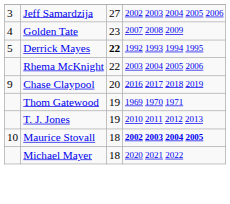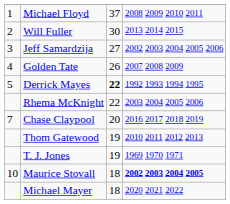 <table class="wikitable">
 <tr>
+</tr>
+<tr>
+<td>1</td>
+<td><a href='#'>Michael Floyd</a></td>
+<td>37</td>
+<td style="font-size:80%;"><a href='#'>2008</a> <a href='#'>2009</a> <a href='#'>2010</a> <a href='#'>2011</a></td>
+</tr>
+<tr>
+<td>2</td>
+<td><a href='#'>Will Fuller</a></td>
+<td>30</td>
+<td style="font-size:80%;"><a href='#'>2013</a> <a href='#'>2014</a> <a href='#'>2015</a></td>
 </tr>
 <tr>
 <td>3</td>
 <td><a href='#'>Jeff Samardzija</a></td>
 <td>27</td>
 <td style="font-size:80%;"><a href='#'>2002</a> <a href='#'>2003</a> <a href='#'>2004</a> <a href='#'>2005</a> <a href='#'>2006</a></td>
 </tr>
 <tr>
 <td>4</td>
 <td><a href='#'>Golden Tate</a></td>
-<td>23</td>
+<td>26</td>
 <td style="font-size:80%;"><a href='#'>2007</a> <a href='#'>2008</a> <a href='#'>2009</a></td>
 </tr>
 <tr>
 <td>5</td>
 <td><a href='#'>Derrick Mayes</a></td>
 <td><strong>22</strong></td>
 <td style="font-size:80%;"><a href='#'>1992</a> <a href='#'>1993</a> <a href='#'>1994</a> <a href='#'>1995</a></td>
 </tr>
 <tr>
 <td></td>
 <td><a href='#'>Rhema McKnight</a></td>
 <td>22</td>
 <td style="font-size:80%;"><a href='#'>2003</a> <a href='#'>2004</a> <a href='#'>2005</a> <a href='#'>2006</a></td>
 </tr>
 <tr>
-<td>9</td>
+<td>7</td>
 <td><a href='#'>Chase Claypool</a></td>
 <td>20</td>
 <td style="font-size:80%;"><a href='#'>2016</a> <a href='#'>2017</a> <a href='#'>2018</a> <a href='#'>2019</a></td>
 </tr>
 <tr>
 <td></td>
 <td><a href='#'>Thom Gatewood</a></td>
 <td>19</td>
-<td style="font-size:80%;"><a href='#'>1969</a> <a href='#'>1970</a> <a href='#'>1971</a></td>
+<td style="font-size:80%;"><a href='#'>2010</a> <a href='#'>2011</a> <a href='#'>2012</a> <a href='#'>2013</a></td>
 </tr>
 <tr>
 <td></td>
 <td><a href='#'>T. J. Jones</a></td>
 <td>19</td>
-<td style="font-size:80%;"><a href='#'>2010</a> <a href='#'>2011</a> <a href='#'>2012</a> <a href='#'>2013</a></td>
+<td style="font-size:80%;"><a href='#'>1969</a> <a href='#'>1970</a> <a href='#'>1971</a></td>
 </tr>
 <tr>
 <td>10</td>
 <td><a href='#'>Maurice Stovall</a></td>
 <td>18</td>
 <td style="font-size:80%;"><strong><a href='#'>2002</a> <a href='#'>2003</a> <a href='#'>2004</a> <a href='#'>2005</a></strong></td>
 </tr>
 <tr>
 <td></td>
 <td><a href='#'>Michael Mayer</a></td>
 <td>18</td>
 <td style="font-size:80%;"><a href='#'>2020</a> <a href='#'>2021</a> <a href='#'>2022</a></td>
 </tr>
 </table>
